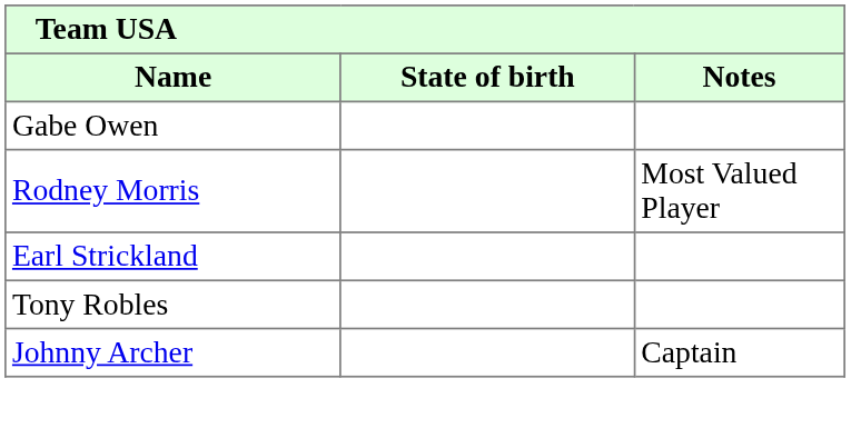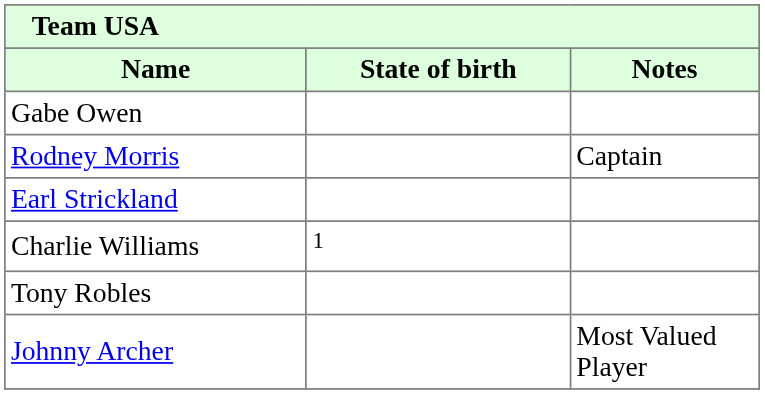 <table border="1" cellpadding="3" width="70%" style="border-collapse: collapse;">
 <tr bgcolor="#ddffdd">
 <td colspan=3>   <strong>Team USA</strong></td>
 </tr>
 <tr bgcolor="#ddffdd">
 <th width=40%>Name</th>
 <th width=35%>State of birth</th>
 <th width=25%>Notes</th>
 </tr>
 <tr>
 <td>Gabe Owen</td>
 <td></td>
 <td></td>
 </tr>
 <tr>
 <td><a href='#'>Rodney Morris</a></td>
 <td></td>
-<td>Most Valued Player</td>
+<td>Captain</td>
 </tr>
 <tr>
 <td><a href='#'>Earl Strickland</a></td>
 <td></td>
+<td></td>
+</tr>
+<tr>
+<td>Charlie Williams</td>
+<td><sup>1</sup></td>
 <td></td>
 </tr>
 <tr>
 <td>Tony Robles</td>
 <td></td>
 <td></td>
 </tr>
 <tr>
 <td><a href='#'>Johnny Archer</a></td>
 <td></td>
-<td>Captain</td>
+<td>Most Valued Player</td>
 </tr>
 </table>
